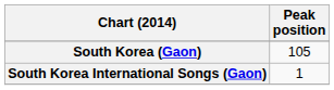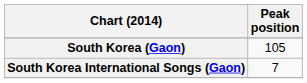 <table class="wikitable sortable plainrowheaders" style="text-align:center">
 <tr>
 <th scope="col">Chart (2014)</th>
 <th scope="col">Peak<br>position</th>
 </tr>
 <tr>
 </tr>
 <tr>
 </tr>
 <tr>
 <th scope="row">South Korea (<a href='#'>Gaon</a>)</th>
 <td>105</td>
 </tr>
 <tr>
 <th scope="row">South Korea International Songs (<a href='#'>Gaon</a>)</th>
-<td>1</td>
+<td>7</td>
 </tr>
 <tr>
 </tr>
 </table>
